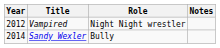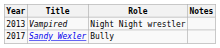 <table class="wikitable sortable">
 <tr>
 <th>Year</th>
 <th>Title</th>
 <th>Role</th>
 <th>Notes</th>
 </tr>
 <tr>
-<td>2012</td>
+<td>2013</td>
 <td><em>Vampired</em></td>
 <td>Night Night wrestler</td>
 <td></td>
 </tr>
 <tr>
-<td>2014</td>
+<td>2017</td>
 <td><em><a href='#'>Sandy Wexler</a></em></td>
 <td>Bully</td>
 <td></td>
 </tr>
 </table>
